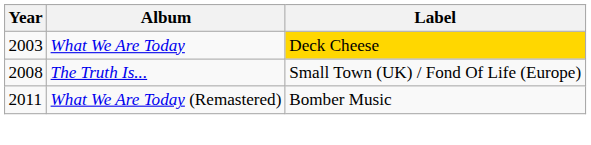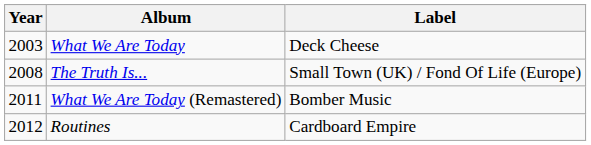 <table class="wikitable">
 <tr>
 <th>Year</th>
 <th>Album</th>
 <th>Label</th>
 </tr>
 <tr>
 <td>2003</td>
 <td><em><a href='#'>What We Are Today</a></em></td>
-<td style="background: gold;">Deck Cheese</td>
+<td>Deck Cheese</td>
 </tr>
 <tr>
 <td>2008</td>
 <td><em><a href='#'>The Truth Is...</a></em></td>
 <td>Small Town (UK) / Fond Of Life (Europe)</td>
 </tr>
 <tr>
 <td>2011</td>
 <td><em><a href='#'>What We Are Today</a></em> (Remastered)</td>
 <td>Bomber Music</td>
 </tr>
+<tr>
+<td>2012</td>
+<td><em>Routines</em></td>
+<td>Cardboard Empire</td>
+</tr>
 </table>
